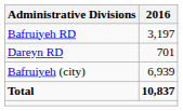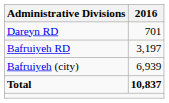 <table class="wikitable">
 <tr>
 <th>Administrative Divisions</th>
 <th>2016</th>
 </tr>
 <tr>
+<td><a href='#'>Dareyn RD</a></td>
+<td style="text-align: right;">701</td>
+</tr>
+<tr>
 <td><a href='#'>Bafruiyeh RD</a></td>
 <td style="text-align: right;">3,197</td>
-</tr>
-<tr>
-<td><a href='#'>Dareyn RD</a></td>
-<td style="text-align: right;">701</td>
 </tr>
 <tr>
 <td><a href='#'>Bafruiyeh</a> (city)</td>
 <td style="text-align: right;">6,939</td>
 </tr>
 <tr>
 <td><strong>Total</strong></td>
 <td style="text-align: right;"><strong>10,837</strong></td>
 </tr>
 <tr>
 <td colspan=2></td>
 </tr>
 </table>
